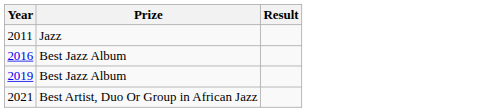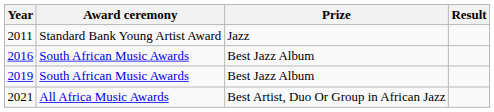 <table class ="wikitable">
 <tr>
 <th>Year</th>
+<th>Award ceremony</th>
 <th>Prize</th>
 <th>Result</th>
 </tr>
 <tr>
 <td>2011</td>
+<td>Standard Bank Young Artist Award</td>
 <td>Jazz</td>
 <td></td>
 </tr>
 <tr>
 <td><a href='#'>2016</a></td>
+<td><a href='#'>South African Music Awards</a></td>
 <td>Best Jazz Album</td>
 <td></td>
 </tr>
 <tr>
 <td><a href='#'>2019</a></td>
+<td><a href='#'>South African Music Awards</a></td>
 <td>Best Jazz Album</td>
 <td></td>
 </tr>
 <tr>
 <td>2021</td>
+<td><a href='#'>All Africa Music Awards</a></td>
 <td>Best Artist, Duo Or Group in African Jazz</td>
 <td></td>
 </tr>
 </table>
